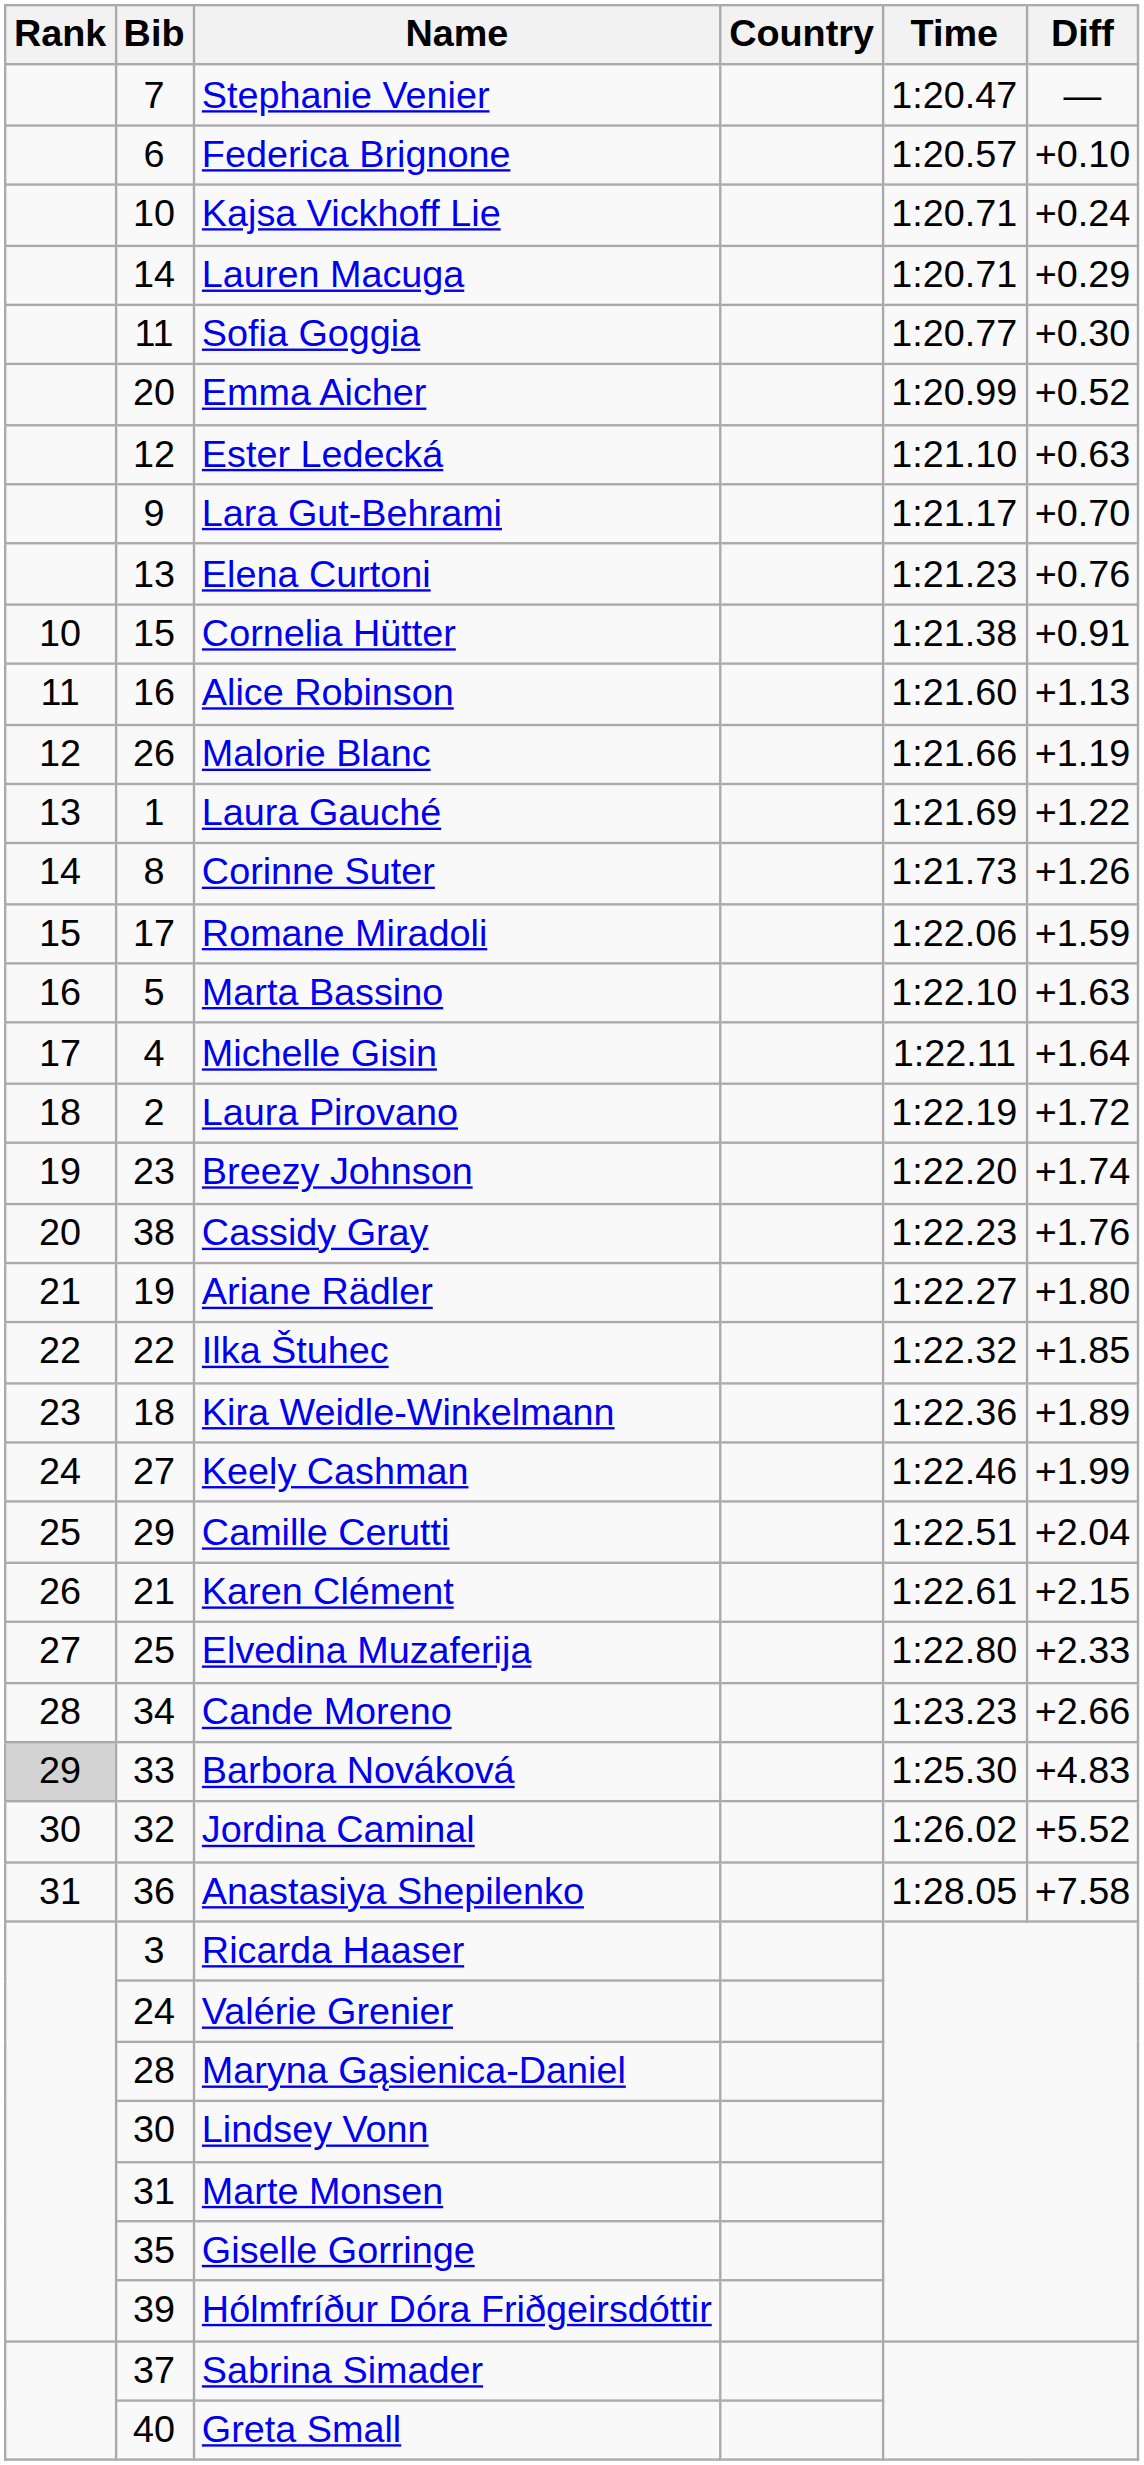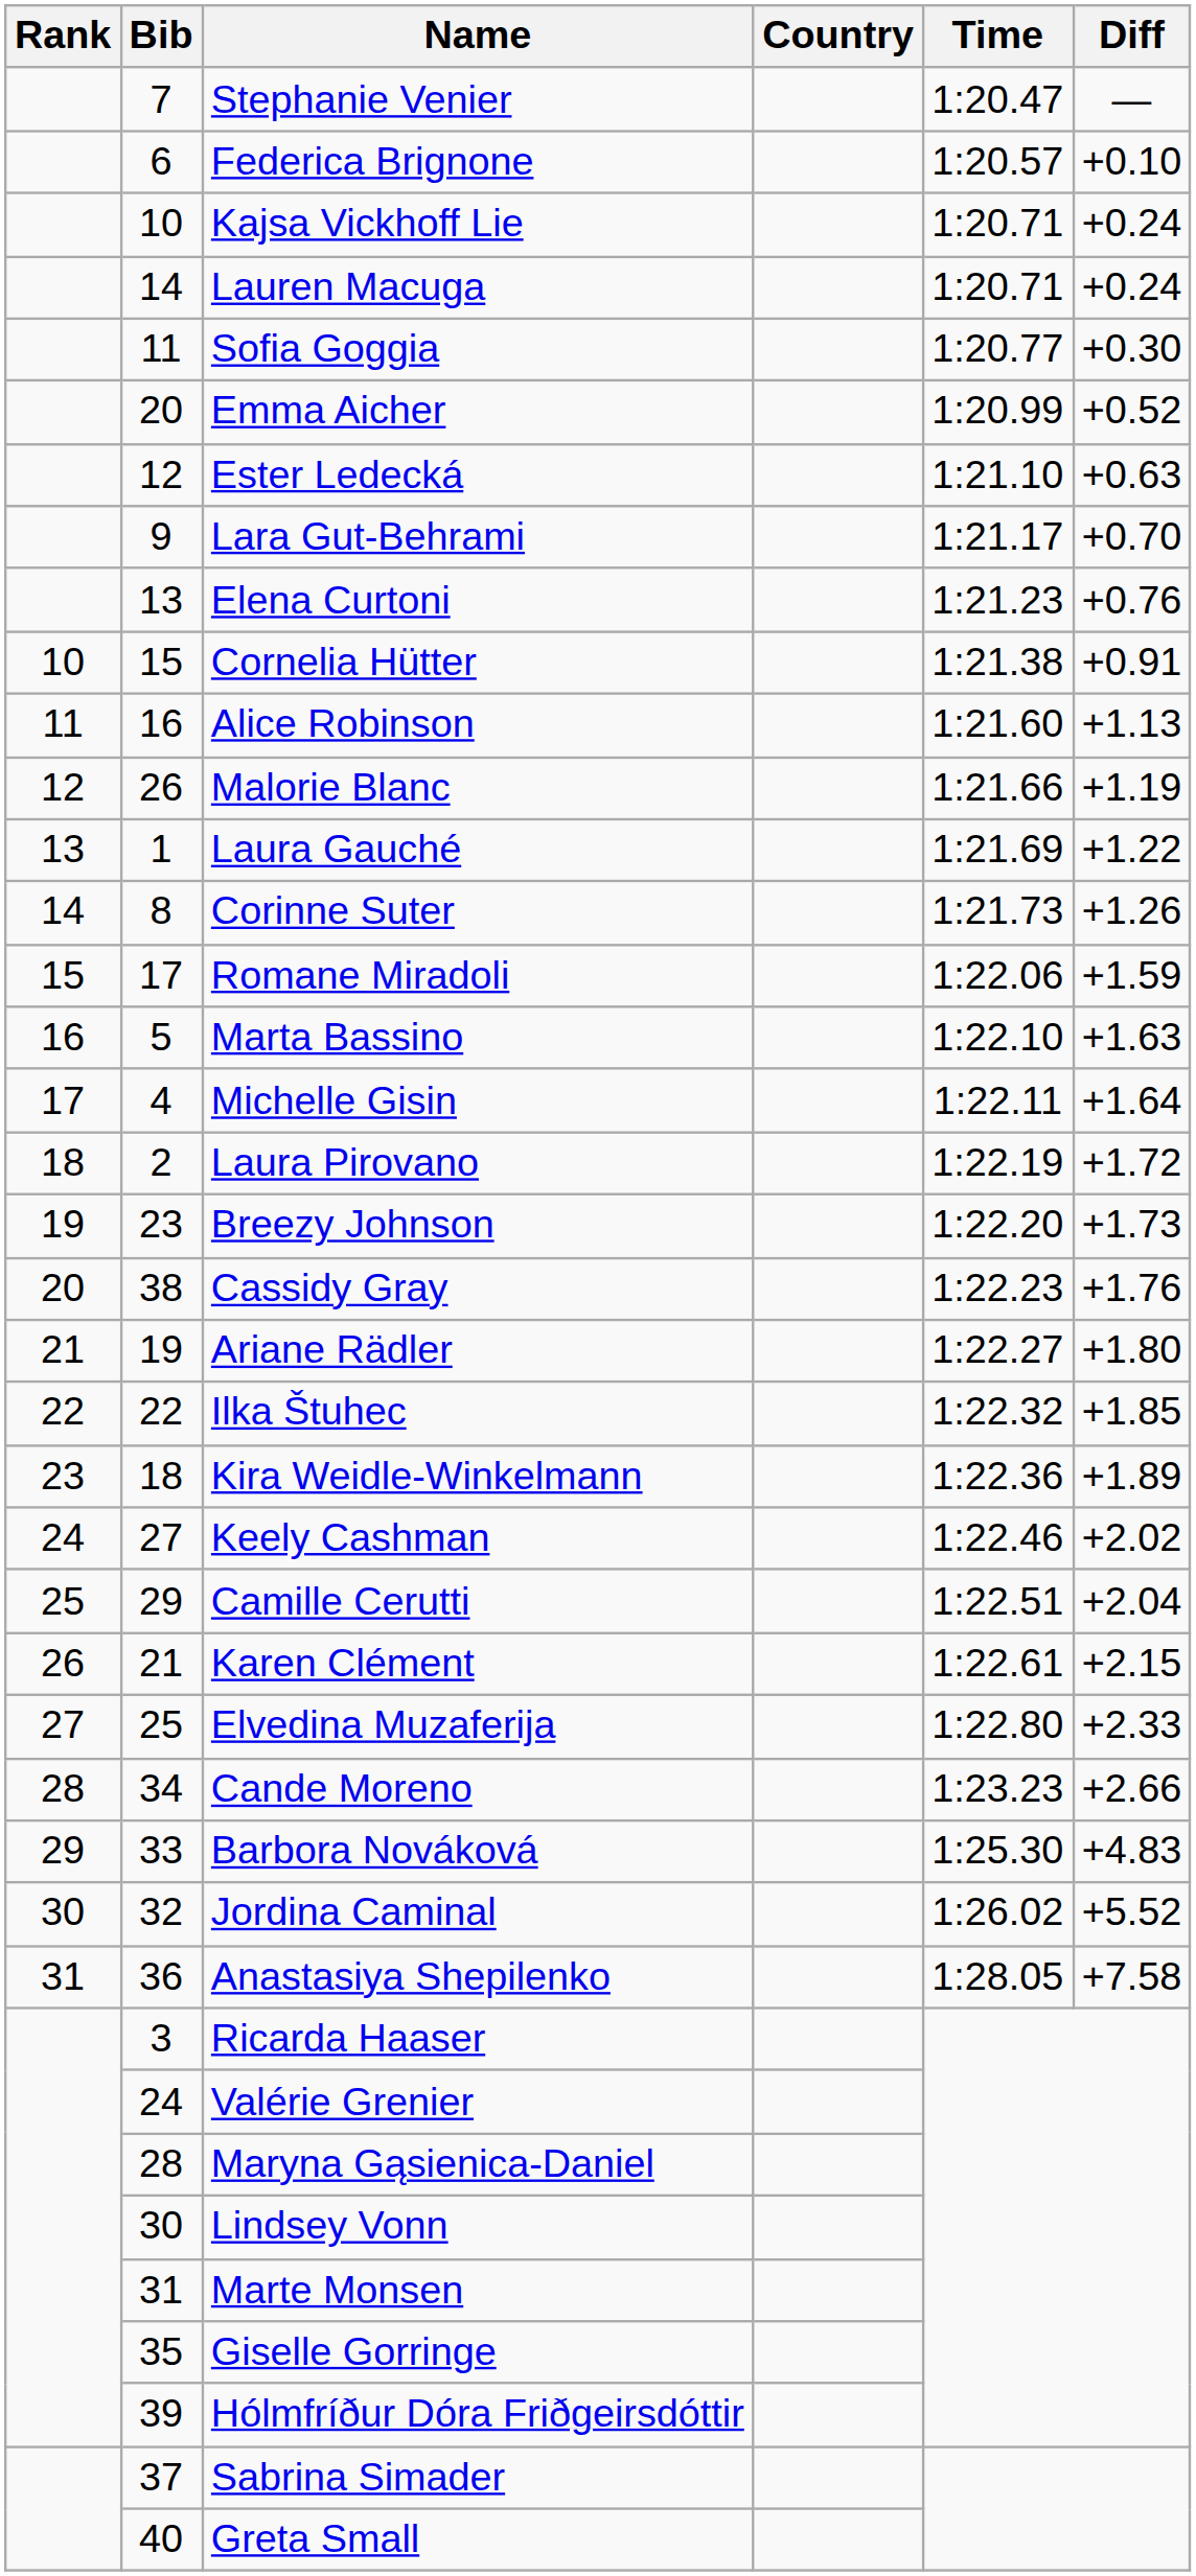 <table class="wikitable sortable" style="text-align:center">
 <tr>
 <th>Rank</th>
 <th>Bib</th>
 <th>Name</th>
 <th>Country</th>
 <th>Time</th>
 <th>Diff</th>
 </tr>
 <tr>
 <td></td>
 <td>7</td>
 <td align=left><a href='#'>Stephanie Venier</a></td>
 <td align=left></td>
 <td>1:20.47</td>
 <td>—</td>
 </tr>
 <tr>
 <td></td>
 <td>6</td>
 <td align=left><a href='#'>Federica Brignone</a></td>
 <td align=left></td>
 <td>1:20.57</td>
 <td>+0.10</td>
 </tr>
 <tr>
 <td></td>
 <td>10</td>
 <td align=left><a href='#'>Kajsa Vickhoff Lie</a></td>
 <td align=left></td>
 <td>1:20.71</td>
 <td>+0.24</td>
 </tr>
 <tr>
 <td></td>
 <td>14</td>
 <td align=left><a href='#'>Lauren Macuga</a></td>
 <td align=left></td>
 <td>1:20.71</td>
-<td>+0.29</td>
+<td>+0.24</td>
 </tr>
 <tr>
 <td></td>
 <td>11</td>
 <td align=left><a href='#'>Sofia Goggia</a></td>
 <td align=left></td>
 <td>1:20.77</td>
 <td>+0.30</td>
 </tr>
 <tr>
 <td></td>
 <td>20</td>
 <td align=left><a href='#'>Emma Aicher</a></td>
 <td align=left></td>
 <td>1:20.99</td>
 <td>+0.52</td>
 </tr>
 <tr>
 <td></td>
 <td>12</td>
 <td align=left><a href='#'>Ester Ledecká</a></td>
 <td align=left></td>
 <td>1:21.10</td>
 <td>+0.63</td>
 </tr>
 <tr>
 <td></td>
 <td>9</td>
 <td align=left><a href='#'>Lara Gut-Behrami</a></td>
 <td align=left></td>
 <td>1:21.17</td>
 <td>+0.70</td>
 </tr>
 <tr>
 <td></td>
 <td>13</td>
 <td align=left><a href='#'>Elena Curtoni</a></td>
 <td align=left></td>
 <td>1:21.23</td>
 <td>+0.76</td>
 </tr>
 <tr>
 <td>10</td>
 <td>15</td>
 <td align=left><a href='#'>Cornelia Hütter</a></td>
 <td align=left></td>
 <td>1:21.38</td>
 <td>+0.91</td>
 </tr>
 <tr>
 <td>11</td>
 <td>16</td>
 <td align=left><a href='#'>Alice Robinson</a></td>
 <td align=left></td>
 <td>1:21.60</td>
 <td>+1.13</td>
 </tr>
 <tr>
 <td>12</td>
 <td>26</td>
 <td align=left><a href='#'>Malorie Blanc</a></td>
 <td align=left></td>
 <td>1:21.66</td>
 <td>+1.19</td>
 </tr>
 <tr>
 <td>13</td>
 <td>1</td>
 <td align=left><a href='#'>Laura Gauché</a></td>
 <td align=left></td>
 <td>1:21.69</td>
 <td>+1.22</td>
 </tr>
 <tr>
 <td>14</td>
 <td>8</td>
 <td align=left><a href='#'>Corinne Suter</a></td>
 <td align=left></td>
 <td>1:21.73</td>
 <td>+1.26</td>
 </tr>
 <tr>
 <td>15</td>
 <td>17</td>
 <td align=left><a href='#'>Romane Miradoli</a></td>
 <td align=left></td>
 <td>1:22.06</td>
 <td>+1.59</td>
 </tr>
 <tr>
 <td>16</td>
 <td>5</td>
 <td align=left><a href='#'>Marta Bassino</a></td>
 <td align=left></td>
 <td>1:22.10</td>
 <td>+1.63</td>
 </tr>
 <tr>
 <td>17</td>
 <td>4</td>
 <td align=left><a href='#'>Michelle Gisin</a></td>
 <td align=left></td>
 <td>1:22.11</td>
 <td>+1.64</td>
 </tr>
 <tr>
 <td>18</td>
 <td>2</td>
 <td align=left><a href='#'>Laura Pirovano</a></td>
 <td align=left></td>
 <td>1:22.19</td>
 <td>+1.72</td>
 </tr>
 <tr>
 <td>19</td>
 <td>23</td>
 <td align=left><a href='#'>Breezy Johnson</a></td>
 <td align=left></td>
 <td>1:22.20</td>
-<td>+1.74</td>
+<td>+1.73</td>
 </tr>
 <tr>
 <td>20</td>
 <td>38</td>
 <td align=left><a href='#'>Cassidy Gray</a></td>
 <td align=left></td>
 <td>1:22.23</td>
 <td>+1.76</td>
 </tr>
 <tr>
 <td>21</td>
 <td>19</td>
 <td align=left><a href='#'>Ariane Rädler</a></td>
 <td align=left></td>
 <td>1:22.27</td>
 <td>+1.80</td>
 </tr>
 <tr>
 <td>22</td>
 <td>22</td>
 <td align=left><a href='#'>Ilka Štuhec</a></td>
 <td align=left></td>
 <td>1:22.32</td>
 <td>+1.85</td>
 </tr>
 <tr>
 <td>23</td>
 <td>18</td>
 <td align=left><a href='#'>Kira Weidle-Winkelmann</a></td>
 <td align=left></td>
 <td>1:22.36</td>
 <td>+1.89</td>
 </tr>
 <tr>
 <td>24</td>
 <td>27</td>
 <td align=left><a href='#'>Keely Cashman</a></td>
 <td align=left></td>
 <td>1:22.46</td>
-<td>+1.99</td>
+<td>+2.02</td>
 </tr>
 <tr>
 <td>25</td>
 <td>29</td>
 <td align=left><a href='#'>Camille Cerutti</a></td>
 <td align=left></td>
 <td>1:22.51</td>
 <td>+2.04</td>
 </tr>
 <tr>
 <td>26</td>
 <td>21</td>
 <td align=left><a href='#'>Karen Clément</a></td>
 <td align=left></td>
 <td>1:22.61</td>
 <td>+2.15</td>
 </tr>
 <tr>
 <td>27</td>
 <td>25</td>
 <td align=left><a href='#'>Elvedina Muzaferija</a></td>
 <td align=left></td>
 <td>1:22.80</td>
 <td>+2.33</td>
 </tr>
 <tr>
 <td>28</td>
 <td>34</td>
 <td align=left><a href='#'>Cande Moreno</a></td>
 <td align=left></td>
 <td>1:23.23</td>
 <td>+2.66</td>
 </tr>
 <tr>
-<td style="background: lightgrey;">29</td>
+<td>29</td>
 <td>33</td>
 <td align=left><a href='#'>Barbora Nováková</a></td>
 <td align=left></td>
 <td>1:25.30</td>
 <td>+4.83</td>
 </tr>
 <tr>
 <td>30</td>
 <td>32</td>
 <td align=left><a href='#'>Jordina Caminal</a></td>
 <td align=left></td>
 <td>1:26.02</td>
 <td>+5.52</td>
 </tr>
 <tr>
 <td>31</td>
 <td>36</td>
 <td align=left><a href='#'>Anastasiya Shepilenko</a></td>
 <td align=left></td>
 <td>1:28.05</td>
 <td>+7.58</td>
 </tr>
 <tr>
 <td rowspan=7></td>
 <td>3</td>
 <td align=left><a href='#'>Ricarda Haaser</a></td>
 <td align=left></td>
 <td rowspan=7 colspan=2></td>
 </tr>
 <tr>
 <td>24</td>
 <td align=left><a href='#'>Valérie Grenier</a></td>
 <td align=left></td>
 </tr>
 <tr>
 <td>28</td>
 <td align=left><a href='#'>Maryna Gąsienica-Daniel</a></td>
 <td align=left></td>
 </tr>
 <tr>
 <td>30</td>
 <td align=left><a href='#'>Lindsey Vonn</a></td>
 <td align=left></td>
 </tr>
 <tr>
 <td>31</td>
 <td align=left><a href='#'>Marte Monsen</a></td>
 <td align=left></td>
 </tr>
 <tr>
 <td>35</td>
 <td align=left><a href='#'>Giselle Gorringe</a></td>
 <td align=left></td>
 </tr>
 <tr>
 <td>39</td>
 <td align=left><a href='#'>Hólmfríður Dóra Friðgeirsdóttir</a></td>
 <td align=left></td>
 </tr>
 <tr>
 <td rowspan=2></td>
 <td>37</td>
 <td align=left><a href='#'>Sabrina Simader</a></td>
 <td align=left></td>
 <td rowspan=2 colspan=2></td>
 </tr>
 <tr>
 <td>40</td>
 <td align=left><a href='#'>Greta Small</a></td>
 <td align=left></td>
 </tr>
 </table>
